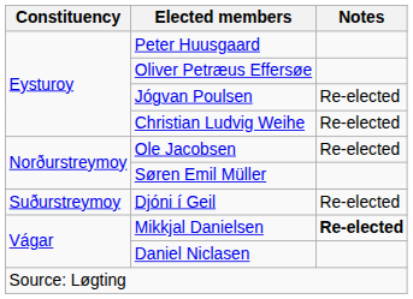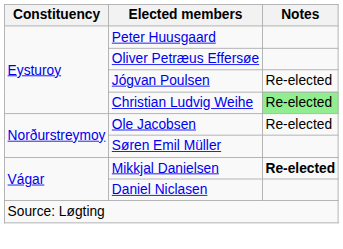 <table class=wikitable>
 <tr>
 <th>Constituency</th>
 <th>Elected members</th>
 <th>Notes</th>
 </tr>
 <tr>
 <td rowspan=4><a href='#'>Eysturoy</a></td>
 <td><a href='#'>Peter Huusgaard</a></td>
 <td></td>
 </tr>
 <tr>
 <td><a href='#'>Oliver Petræus Effersøe</a></td>
 <td></td>
 </tr>
 <tr>
 <td><a href='#'>Jógvan Poulsen</a></td>
 <td>Re-elected</td>
 </tr>
 <tr>
 <td><a href='#'>Christian Ludvig Weihe</a></td>
-<td>Re-elected</td>
+<td style="background: lightgreen;">Re-elected</td>
 </tr>
 <tr>
 <td rowspan=2><a href='#'>Norðurstreymoy</a></td>
 <td><a href='#'>Ole Jacobsen</a></td>
 <td>Re-elected</td>
 </tr>
 <tr>
 <td><a href='#'>Søren Emil Müller</a></td>
 <td></td>
-</tr>
-<tr>
-<td><a href='#'>Suðurstreymoy</a></td>
-<td><a href='#'>Djóni í Geil</a></td>
-<td>Re-elected</td>
 </tr>
 <tr>
 <td rowspan=2><a href='#'>Vágar</a></td>
 <td><a href='#'>Mikkjal Danielsen</a></td>
 <td><strong>Re-elected</strong></td>
 </tr>
 <tr>
 <td><a href='#'>Daniel Niclasen</a></td>
 <td></td>
 </tr>
 <tr>
 <td colspan=3>Source: Løgting</td>
 </tr>
 </table>
